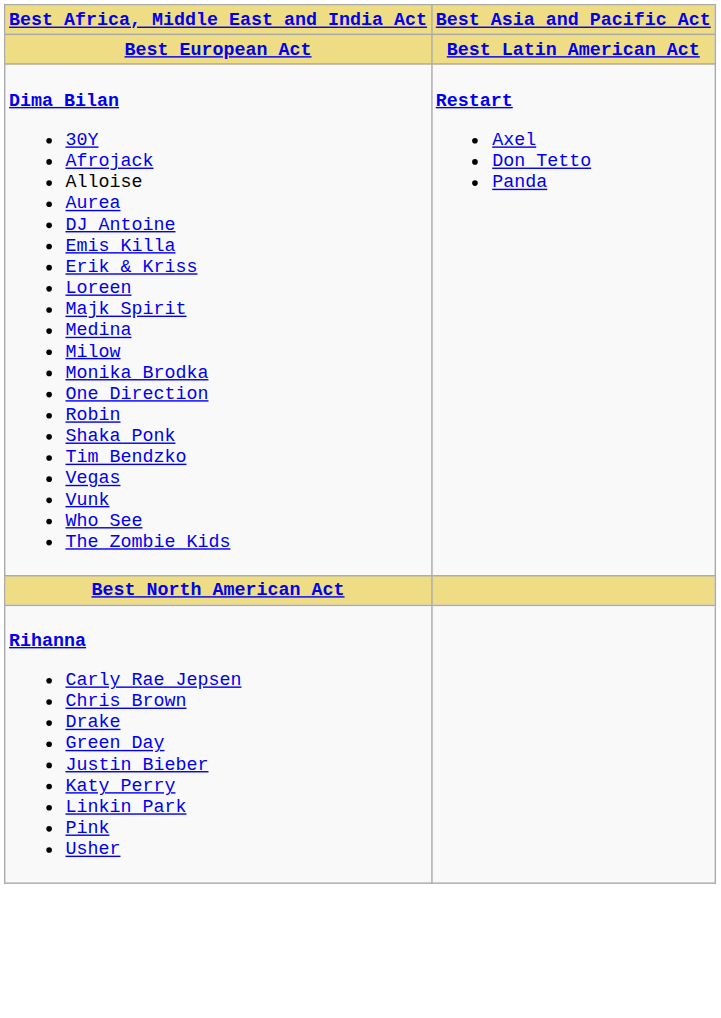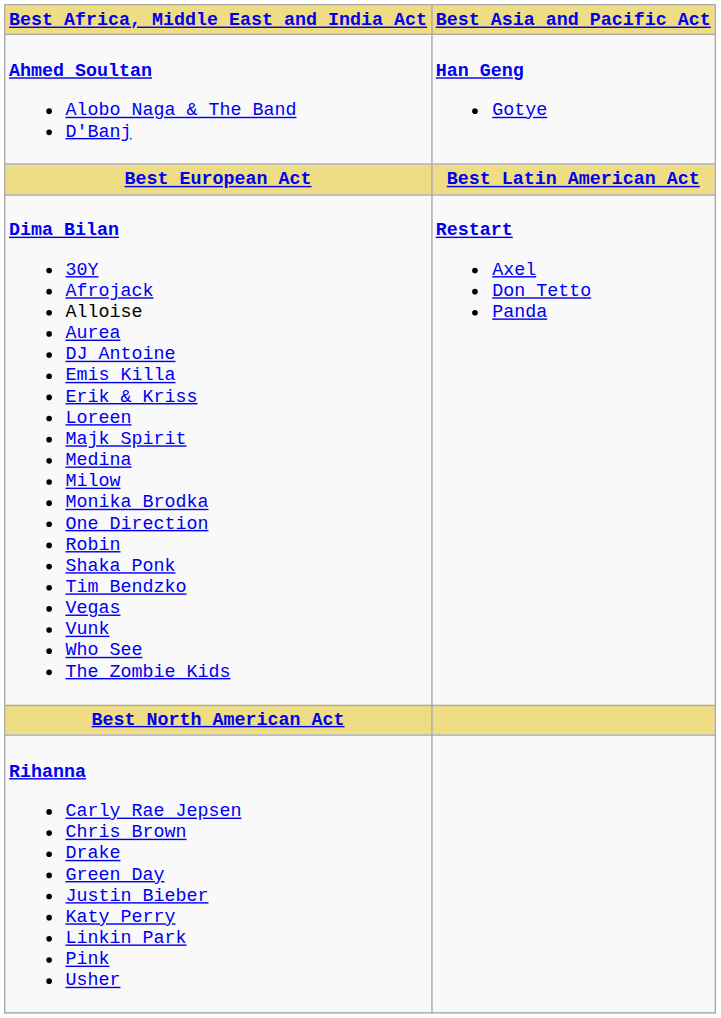 <table class=wikitable style="width=100%">
 <tr>
 <th style="background:#EEDD85; width=50%"><a href='#'>Best Africa, Middle East and India Act</a></th>
 <th style="background:#EEDD85; width=50%"><a href='#'>Best Asia and Pacific Act</a></th>
+</tr>
+<tr>
+<td valign="top"><br><strong><a href='#'>Ahmed Soultan</a></strong><ul><li><a href='#'>Alobo Naga & The Band</a></li><li><a href='#'>D'Banj</a></li></ul></td>
+<td valign="top"><br><strong><a href='#'>Han Geng</a></strong><ul><li><a href='#'>Gotye</a></li></ul></td>
 </tr>
 <tr>
 <th style="background:#EEDD85; width=50%"><a href='#'>Best European Act</a></th>
 <th style="background:#EEDD85; width=50%"><a href='#'>Best Latin American Act</a></th>
 </tr>
 <tr>
 <td valign="top"><br><strong><a href='#'>Dima Bilan</a></strong><ul><li><a href='#'>30Y</a></li><li><a href='#'>Afrojack</a></li><li>Alloise</li><li><a href='#'>Aurea</a></li><li><a href='#'>DJ Antoine</a></li><li><a href='#'>Emis Killa</a></li><li><a href='#'>Erik & Kriss</a></li><li><a href='#'>Loreen</a></li><li><a href='#'>Majk Spirit</a></li><li><a href='#'>Medina</a></li><li><a href='#'>Milow</a></li><li><a href='#'>Monika Brodka</a></li><li><a href='#'>One Direction</a></li><li><a href='#'>Robin</a></li><li><a href='#'>Shaka Ponk</a></li><li><a href='#'>Tim Bendzko</a></li><li><a href='#'>Vegas</a></li><li><a href='#'>Vunk</a></li><li><a href='#'>Who See</a></li><li><a href='#'>The Zombie Kids</a></li></ul></td>
 <td valign="top"><br><strong><a href='#'>Restart</a></strong><ul><li><a href='#'>Axel</a></li><li><a href='#'>Don Tetto</a></li><li><a href='#'>Panda</a></li></ul></td>
 </tr>
 <tr>
 <th style="background:#EEDD85; width=50%"><a href='#'>Best North American Act</a></th>
 <th style="background:#EEDD85; width=50%"></th>
 </tr>
 <tr>
 <td valign="top"><br><strong><a href='#'>Rihanna</a></strong><ul><li><a href='#'>Carly Rae Jepsen</a></li><li><a href='#'>Chris Brown</a></li><li><a href='#'>Drake</a></li><li><a href='#'>Green Day</a></li><li><a href='#'>Justin Bieber</a></li><li><a href='#'>Katy Perry</a></li><li><a href='#'>Linkin Park</a></li><li><a href='#'>Pink</a></li><li><a href='#'>Usher</a></li></ul></td>
 <td valign="top"></td>
 </tr>
 </table>
